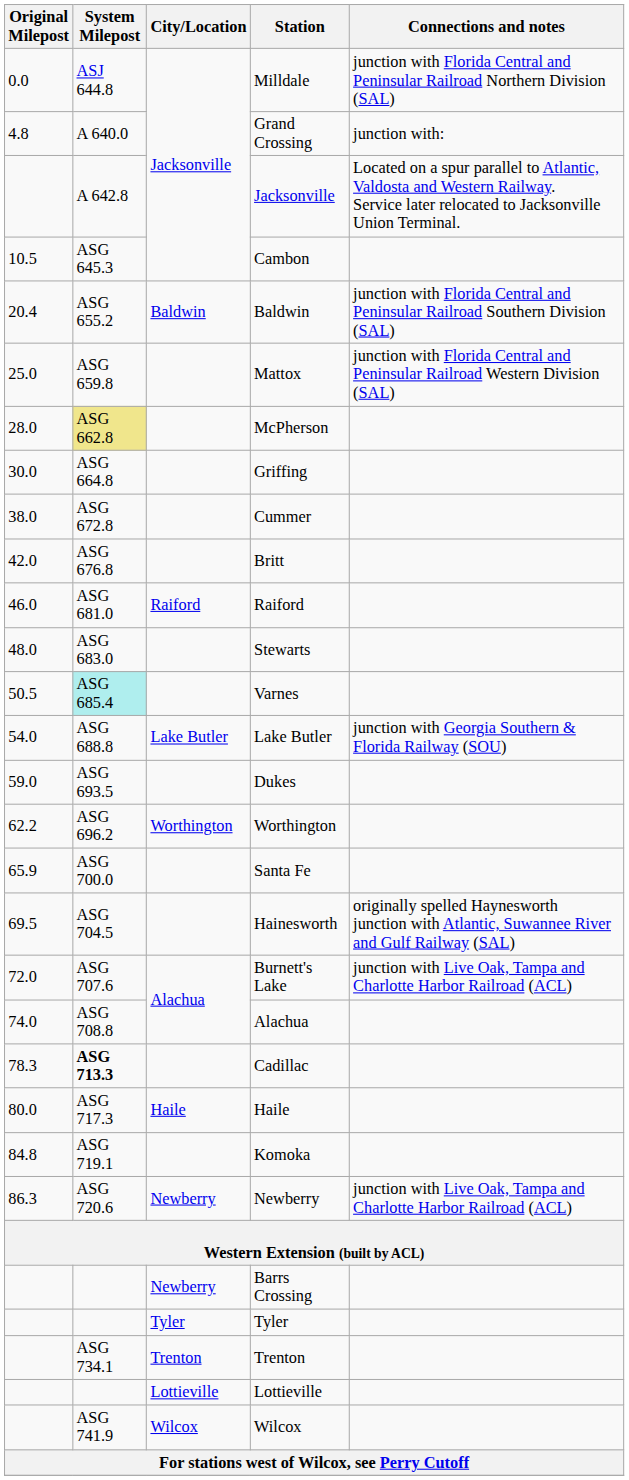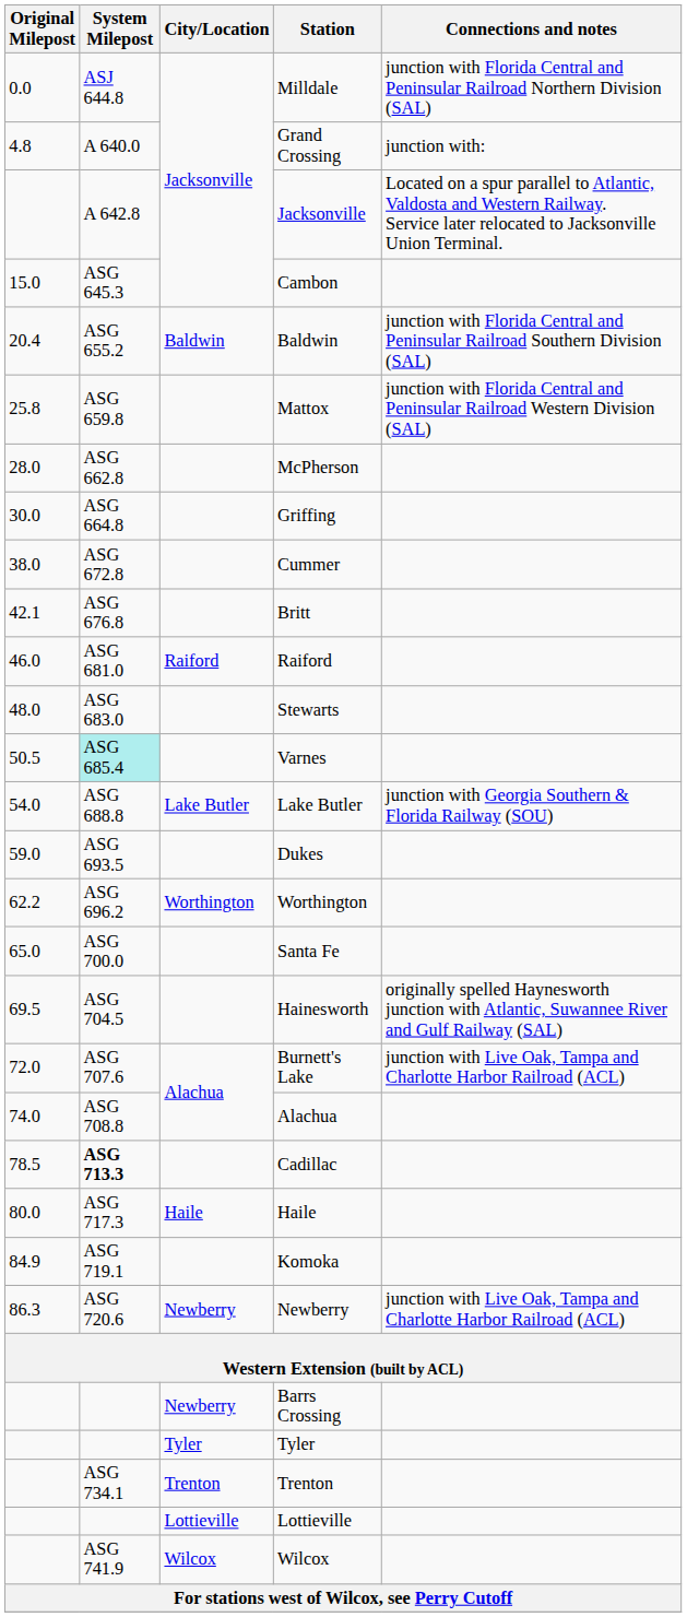 <table class="wikitable">
 <tr>
 <th>Original<br>Milepost</th>
 <th>System<br>Milepost</th>
 <th>City/Location</th>
 <th>Station</th>
 <th>Connections and notes</th>
 </tr>
 <tr>
 <td>0.0</td>
 <td><a href='#'>ASJ</a> 644.8</td>
 <td ! rowspan="4"><a href='#'>Jacksonville</a></td>
 <td>Milldale</td>
 <td>junction with <a href='#'>Florida Central and Peninsular Railroad</a> Northern Division (<a href='#'>SAL</a>)</td>
 </tr>
 <tr>
 <td>4.8</td>
 <td>A 640.0</td>
 <td>Grand Crossing</td>
 <td>junction with:<br></td>
 </tr>
 <tr>
 <td></td>
 <td>A 642.8</td>
 <td><a href='#'>Jacksonville</a></td>
 <td>Located on a spur parallel to <a href='#'>Atlantic, Valdosta and Western Railway</a>.<br>Service later relocated to Jacksonville Union Terminal.</td>
 </tr>
 <tr>
-<td>10.5</td>
+<td>15.0</td>
 <td>ASG 645.3</td>
 <td>Cambon</td>
 <td></td>
 </tr>
 <tr>
 <td>20.4</td>
 <td>ASG 655.2</td>
 <td><a href='#'>Baldwin</a></td>
 <td>Baldwin</td>
 <td>junction with <a href='#'>Florida Central and Peninsular Railroad</a> Southern Division (<a href='#'>SAL</a>)</td>
 </tr>
 <tr>
-<td>25.0</td>
+<td>25.8</td>
 <td>ASG 659.8</td>
 <td></td>
 <td>Mattox</td>
 <td>junction with <a href='#'>Florida Central and Peninsular Railroad</a> Western Division (<a href='#'>SAL</a>)</td>
 </tr>
 <tr>
 <td>28.0</td>
-<td style="background: khaki;">ASG 662.8</td>
+<td>ASG 662.8</td>
 <td></td>
 <td>McPherson</td>
 <td></td>
 </tr>
 <tr>
 <td>30.0</td>
 <td>ASG 664.8</td>
 <td></td>
 <td>Griffing</td>
 <td></td>
 </tr>
 <tr>
 <td>38.0</td>
 <td>ASG 672.8</td>
 <td></td>
 <td>Cummer</td>
 <td></td>
 </tr>
 <tr>
-<td>42.0</td>
+<td>42.1</td>
 <td>ASG 676.8</td>
 <td></td>
 <td>Britt</td>
 <td></td>
 </tr>
 <tr>
 <td>46.0</td>
 <td>ASG 681.0</td>
 <td><a href='#'>Raiford</a></td>
 <td>Raiford</td>
 <td></td>
 </tr>
 <tr>
 <td>48.0</td>
 <td>ASG 683.0</td>
 <td></td>
 <td>Stewarts</td>
 <td></td>
 </tr>
 <tr>
 <td>50.5</td>
 <td style="background: paleturquoise;">ASG 685.4</td>
 <td></td>
 <td>Varnes</td>
 <td></td>
 </tr>
 <tr>
 <td>54.0</td>
 <td>ASG 688.8</td>
 <td><a href='#'>Lake Butler</a></td>
 <td>Lake Butler</td>
 <td>junction with <a href='#'>Georgia Southern & Florida Railway</a> (<a href='#'>SOU</a>)</td>
 </tr>
 <tr>
 <td>59.0</td>
 <td>ASG 693.5</td>
 <td></td>
 <td>Dukes</td>
 <td></td>
 </tr>
 <tr>
 <td>62.2</td>
 <td>ASG 696.2</td>
 <td><a href='#'>Worthington</a></td>
 <td>Worthington</td>
 <td></td>
 </tr>
 <tr>
-<td>65.9</td>
+<td>65.0</td>
 <td>ASG 700.0</td>
 <td></td>
 <td>Santa Fe</td>
 <td></td>
 </tr>
 <tr>
 <td>69.5</td>
 <td>ASG 704.5</td>
 <td></td>
 <td>Hainesworth</td>
 <td>originally spelled Haynesworth<br>junction with <a href='#'>Atlantic, Suwannee River and Gulf Railway</a> (<a href='#'>SAL</a>)</td>
 </tr>
 <tr>
 <td>72.0</td>
 <td>ASG 707.6</td>
 <td ! rowspan="2"><a href='#'>Alachua</a></td>
 <td>Burnett's Lake</td>
 <td>junction with <a href='#'>Live Oak, Tampa and Charlotte Harbor Railroad</a> (<a href='#'>ACL</a>)</td>
 </tr>
 <tr>
 <td>74.0</td>
 <td>ASG 708.8</td>
 <td>Alachua</td>
 <td></td>
 </tr>
 <tr>
-<td>78.3</td>
+<td>78.5</td>
 <td><strong>ASG 713.3</strong></td>
 <td></td>
 <td>Cadillac</td>
 <td></td>
 </tr>
 <tr>
 <td>80.0</td>
 <td>ASG 717.3</td>
 <td><a href='#'>Haile</a></td>
 <td>Haile</td>
 <td></td>
 </tr>
 <tr>
-<td>84.8</td>
+<td>84.9</td>
 <td>ASG 719.1</td>
 <td></td>
 <td>Komoka</td>
 <td></td>
 </tr>
 <tr>
 <td>86.3</td>
 <td>ASG 720.6</td>
 <td><a href='#'>Newberry</a></td>
 <td>Newberry</td>
 <td>junction with <a href='#'>Live Oak, Tampa and Charlotte Harbor Railroad</a> (<a href='#'>ACL</a>)</td>
 </tr>
 <tr>
 <th colspan=6><br><strong>Western Extension</strong> <small>(built by ACL)</small></th>
 </tr>
 <tr>
 <td></td>
 <td></td>
 <td><a href='#'>Newberry</a></td>
 <td>Barrs Crossing</td>
 <td></td>
 </tr>
 <tr>
 <td></td>
 <td></td>
 <td><a href='#'>Tyler</a></td>
 <td>Tyler</td>
 <td></td>
 </tr>
 <tr>
 <td></td>
 <td>ASG 734.1</td>
 <td><a href='#'>Trenton</a></td>
 <td>Trenton</td>
 <td></td>
 </tr>
 <tr>
 <td></td>
 <td></td>
 <td><a href='#'>Lottieville</a></td>
 <td>Lottieville</td>
 <td></td>
 </tr>
 <tr>
 <td></td>
 <td>ASG 741.9</td>
 <td><a href='#'>Wilcox</a></td>
 <td>Wilcox</td>
 <td></td>
 </tr>
 <tr>
 <th colspan=5>For stations west of Wilcox, see <a href='#'>Perry Cutoff</a></th>
 </tr>
 <tr>
 </tr>
 </table>
